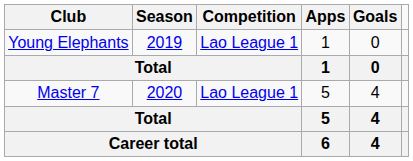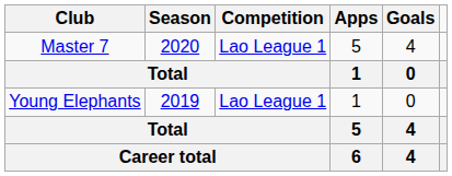 <table class="wikitable" style="text-align: center;">
 <tr>
 <th>Club</th>
 <th>Season</th>
 <th>Competition</th>
 <th>Apps</th>
 <th>Goals</th>
 </tr>
 <tr>
-<td><a href='#'>Young Elephants</a></td>
-<td><a href='#'>2019</a></td>
+<td><a href='#'>Master 7</a></td>
+<td><a href='#'>2020</a></td>
 <td><a href='#'>Lao League 1</a></td>
-<td>1</td>
-<td>0</td>
+<td>5</td>
+<td>4</td>
 <td></td>
 </tr>
 <tr>
 <th colspan="3">Total</th>
 <th>1</th>
 <th>0</th>
 <th></th>
 </tr>
 <tr>
-<td><a href='#'>Master 7</a></td>
-<td><a href='#'>2020</a></td>
+<td><a href='#'>Young Elephants</a></td>
+<td><a href='#'>2019</a></td>
 <td><a href='#'>Lao League 1</a></td>
-<td>5</td>
-<td>4</td>
+<td>1</td>
+<td>0</td>
 <td></td>
 </tr>
 <tr>
 <th colspan="3">Total</th>
 <th>5</th>
 <th>4</th>
 <th></th>
 </tr>
 <tr>
 <th colspan="3">Career total</th>
 <th>6</th>
 <th>4</th>
 <th></th>
 </tr>
 </table>
